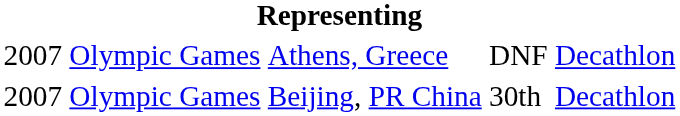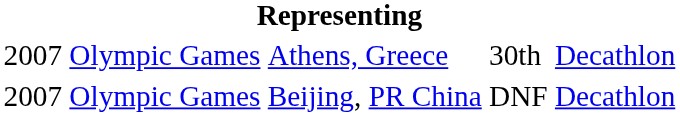 <table>
 <tr>
 <th colspan="5">Representing </th>
 </tr>
 <tr>
 <td>2007</td>
 <td><a href='#'>Olympic Games</a></td>
 <td><a href='#'>Athens, Greece</a></td>
-<td>DNF</td>
+<td>30th</td>
 <td><a href='#'>Decathlon</a></td>
 </tr>
 <tr>
 <td>2007</td>
 <td><a href='#'>Olympic Games</a></td>
 <td><a href='#'>Beijing</a>, <a href='#'>PR China</a></td>
-<td>30th</td>
+<td>DNF</td>
 <td><a href='#'>Decathlon</a></td>
 </tr>
 </table>
